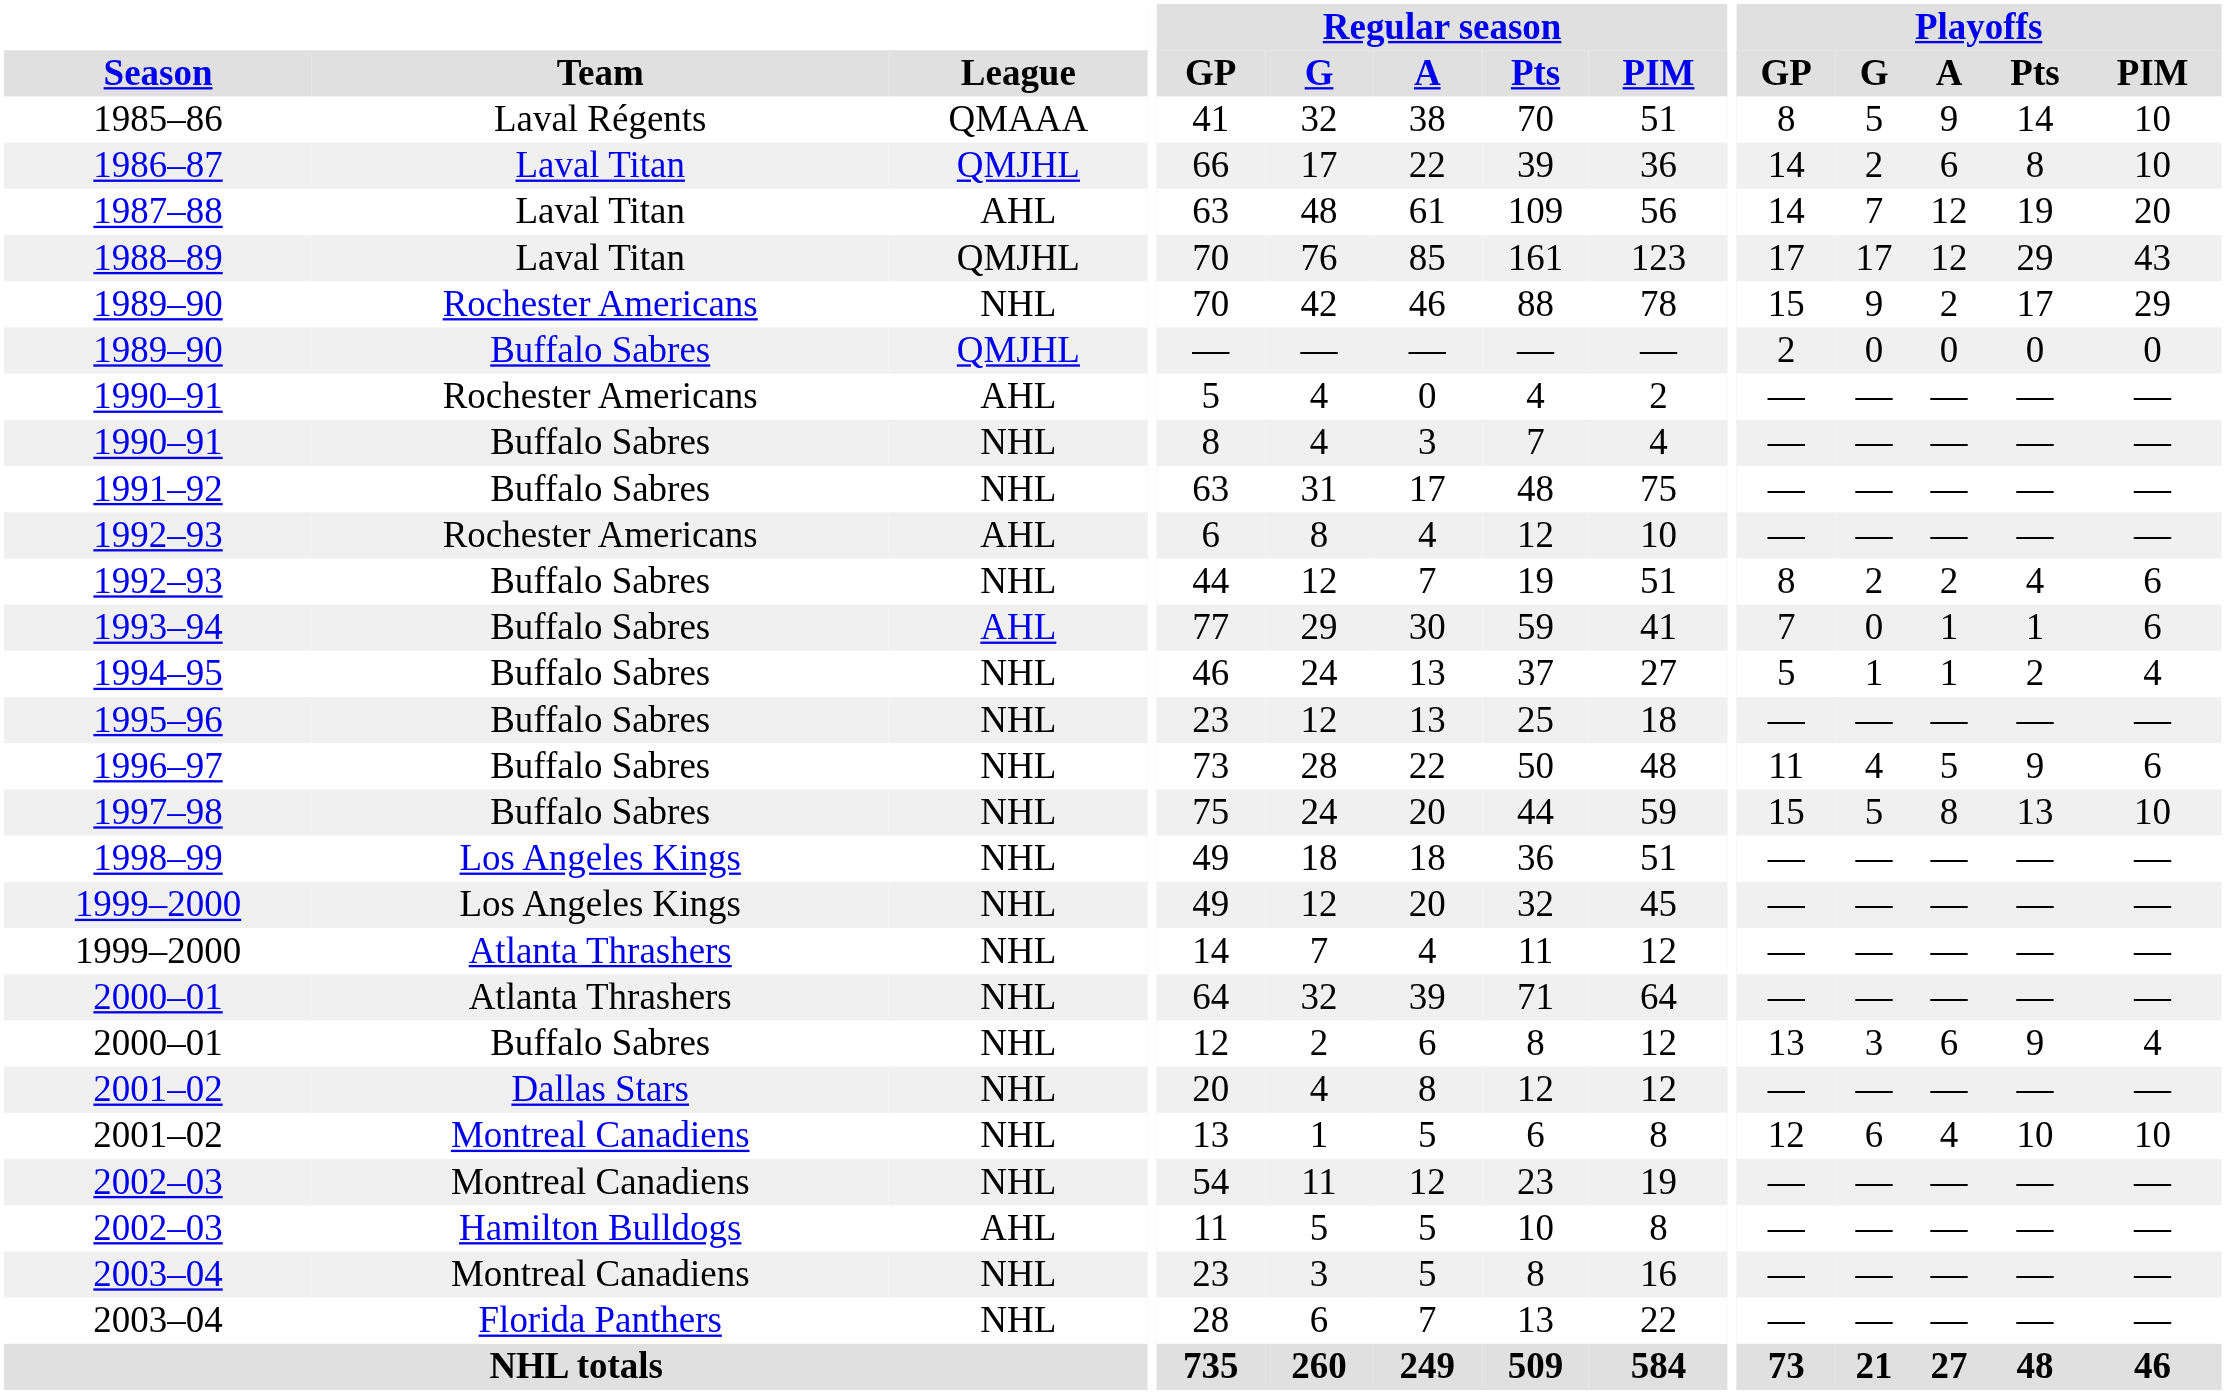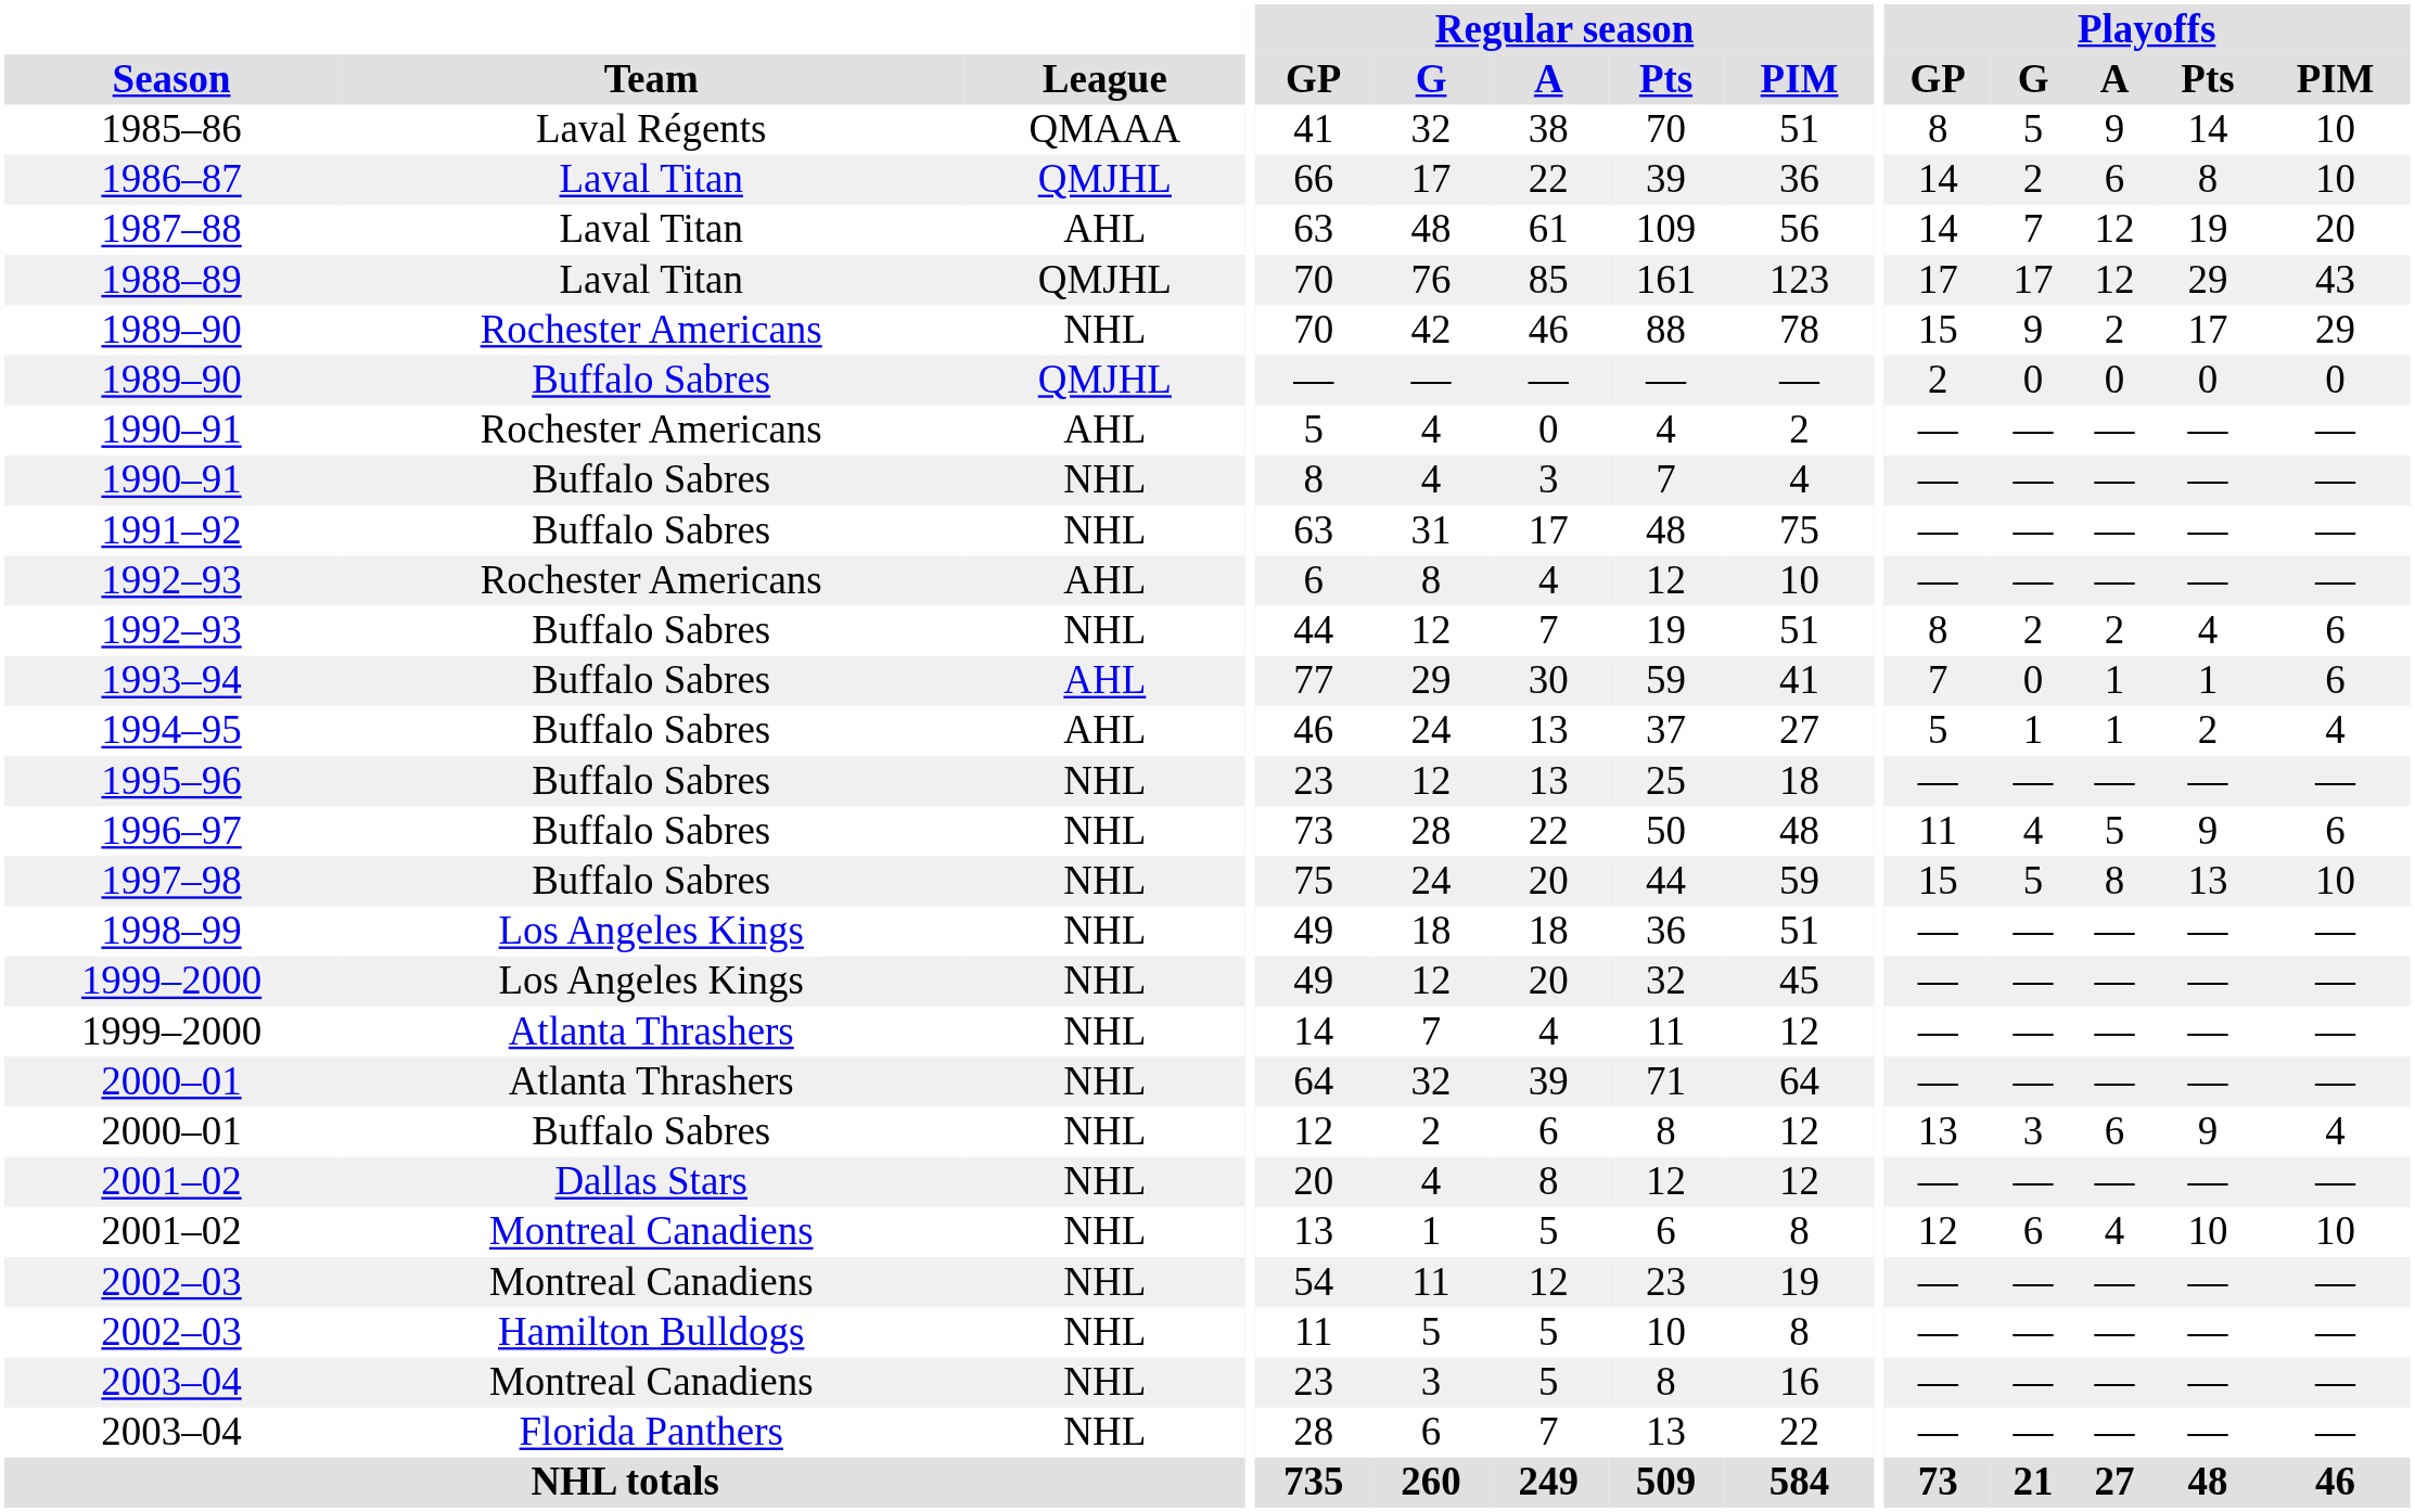 <table border="0" cellpadding="1" cellspacing="0" style="text-align:center; width:60em">
 <tr bgcolor="#e0e0e0">
 <th colspan="3" bgcolor="#ffffff"></th>
 <th rowspan="99" bgcolor="#ffffff"></th>
 <th colspan="5"><a href='#'>Regular season</a></th>
 <th rowspan="99" bgcolor="#ffffff"></th>
 <th colspan="5"><a href='#'>Playoffs</a></th>
 </tr>
 <tr bgcolor="#e0e0e0">
 <th><a href='#'>Season</a></th>
 <th>Team</th>
 <th>League</th>
 <th>GP</th>
 <th><a href='#'>G</a></th>
 <th><a href='#'>A</a></th>
 <th><a href='#'>Pts</a></th>
 <th><a href='#'>PIM</a></th>
 <th>GP</th>
 <th>G</th>
 <th>A</th>
 <th>Pts</th>
 <th>PIM</th>
 </tr>
 <tr>
 <td>1985–86</td>
 <td>Laval Régents</td>
 <td>QMAAA</td>
 <td>41</td>
 <td>32</td>
 <td>38</td>
 <td>70</td>
 <td>51</td>
 <td>8</td>
 <td>5</td>
 <td>9</td>
 <td>14</td>
 <td>10</td>
 </tr>
 <tr bgcolor="#f0f0f0">
 <td><a href='#'>1986–87</a></td>
 <td><a href='#'>Laval Titan</a></td>
 <td><a href='#'>QMJHL</a></td>
 <td>66</td>
 <td>17</td>
 <td>22</td>
 <td>39</td>
 <td>36</td>
 <td>14</td>
 <td>2</td>
 <td>6</td>
 <td>8</td>
 <td>10</td>
 </tr>
 <tr>
 <td><a href='#'>1987–88</a></td>
 <td>Laval Titan</td>
 <td>AHL</td>
 <td>63</td>
 <td>48</td>
 <td>61</td>
 <td>109</td>
 <td>56</td>
 <td>14</td>
 <td>7</td>
 <td>12</td>
 <td>19</td>
 <td>20</td>
 </tr>
 <tr bgcolor="#f0f0f0">
 <td><a href='#'>1988–89</a></td>
 <td>Laval Titan</td>
 <td>QMJHL</td>
 <td>70</td>
 <td>76</td>
 <td>85</td>
 <td>161</td>
 <td>123</td>
 <td>17</td>
 <td>17</td>
 <td>12</td>
 <td>29</td>
 <td>43</td>
 </tr>
 <tr>
 <td><a href='#'>1989–90</a></td>
 <td><a href='#'>Rochester Americans</a></td>
 <td>NHL</td>
 <td>70</td>
 <td>42</td>
 <td>46</td>
 <td>88</td>
 <td>78</td>
 <td>15</td>
 <td>9</td>
 <td>2</td>
 <td>17</td>
 <td>29</td>
 </tr>
 <tr bgcolor="#f0f0f0">
 <td><a href='#'>1989–90</a></td>
 <td><a href='#'>Buffalo Sabres</a></td>
 <td><a href='#'>QMJHL</a></td>
 <td>—</td>
 <td>—</td>
 <td>—</td>
 <td>—</td>
 <td>—</td>
 <td>2</td>
 <td>0</td>
 <td>0</td>
 <td>0</td>
 <td>0</td>
 </tr>
 <tr>
 <td><a href='#'>1990–91</a></td>
 <td>Rochester Americans</td>
 <td>AHL</td>
 <td>5</td>
 <td>4</td>
 <td>0</td>
 <td>4</td>
 <td>2</td>
 <td>—</td>
 <td>—</td>
 <td>—</td>
 <td>—</td>
 <td>—</td>
 </tr>
 <tr bgcolor="#f0f0f0">
 <td><a href='#'>1990–91</a></td>
 <td>Buffalo Sabres</td>
 <td>NHL</td>
 <td>8</td>
 <td>4</td>
 <td>3</td>
 <td>7</td>
 <td>4</td>
 <td>—</td>
 <td>—</td>
 <td>—</td>
 <td>—</td>
 <td>—</td>
 </tr>
 <tr>
 <td><a href='#'>1991–92</a></td>
 <td>Buffalo Sabres</td>
 <td>NHL</td>
 <td>63</td>
 <td>31</td>
 <td>17</td>
 <td>48</td>
 <td>75</td>
 <td>—</td>
 <td>—</td>
 <td>—</td>
 <td>—</td>
 <td>—</td>
 </tr>
 <tr bgcolor="#f0f0f0">
 <td><a href='#'>1992–93</a></td>
 <td>Rochester Americans</td>
 <td>AHL</td>
 <td>6</td>
 <td>8</td>
 <td>4</td>
 <td>12</td>
 <td>10</td>
 <td>—</td>
 <td>—</td>
 <td>—</td>
 <td>—</td>
 <td>—</td>
 </tr>
 <tr>
 <td><a href='#'>1992–93</a></td>
 <td>Buffalo Sabres</td>
 <td>NHL</td>
 <td>44</td>
 <td>12</td>
 <td>7</td>
 <td>19</td>
 <td>51</td>
 <td>8</td>
 <td>2</td>
 <td>2</td>
 <td>4</td>
 <td>6</td>
 </tr>
 <tr bgcolor="#f0f0f0">
 <td><a href='#'>1993–94</a></td>
 <td>Buffalo Sabres</td>
 <td><a href='#'>AHL</a></td>
 <td>77</td>
 <td>29</td>
 <td>30</td>
 <td>59</td>
 <td>41</td>
 <td>7</td>
 <td>0</td>
 <td>1</td>
 <td>1</td>
 <td>6</td>
 </tr>
 <tr>
 <td><a href='#'>1994–95</a></td>
 <td>Buffalo Sabres</td>
-<td>NHL</td>
+<td>AHL</td>
 <td>46</td>
 <td>24</td>
 <td>13</td>
 <td>37</td>
 <td>27</td>
 <td>5</td>
 <td>1</td>
 <td>1</td>
 <td>2</td>
 <td>4</td>
 </tr>
 <tr bgcolor="#f0f0f0">
 <td><a href='#'>1995–96</a></td>
 <td>Buffalo Sabres</td>
 <td>NHL</td>
 <td>23</td>
 <td>12</td>
 <td>13</td>
 <td>25</td>
 <td>18</td>
 <td>—</td>
 <td>—</td>
 <td>—</td>
 <td>—</td>
 <td>—</td>
 </tr>
 <tr>
 <td><a href='#'>1996–97</a></td>
 <td>Buffalo Sabres</td>
 <td>NHL</td>
 <td>73</td>
 <td>28</td>
 <td>22</td>
 <td>50</td>
 <td>48</td>
 <td>11</td>
 <td>4</td>
 <td>5</td>
 <td>9</td>
 <td>6</td>
 </tr>
 <tr bgcolor="#f0f0f0">
 <td><a href='#'>1997–98</a></td>
 <td>Buffalo Sabres</td>
 <td>NHL</td>
 <td>75</td>
 <td>24</td>
 <td>20</td>
 <td>44</td>
 <td>59</td>
 <td>15</td>
 <td>5</td>
 <td>8</td>
 <td>13</td>
 <td>10</td>
 </tr>
 <tr>
 <td><a href='#'>1998–99</a></td>
 <td><a href='#'>Los Angeles Kings</a></td>
 <td>NHL</td>
 <td>49</td>
 <td>18</td>
 <td>18</td>
 <td>36</td>
 <td>51</td>
 <td>—</td>
 <td>—</td>
 <td>—</td>
 <td>—</td>
 <td>—</td>
 </tr>
 <tr bgcolor="#f0f0f0">
 <td><a href='#'>1999–2000</a></td>
 <td>Los Angeles Kings</td>
 <td>NHL</td>
 <td>49</td>
 <td>12</td>
 <td>20</td>
 <td>32</td>
 <td>45</td>
 <td>—</td>
 <td>—</td>
 <td>—</td>
 <td>—</td>
 <td>—</td>
 </tr>
 <tr>
 <td>1999–2000</td>
 <td><a href='#'>Atlanta Thrashers</a></td>
 <td>NHL</td>
 <td>14</td>
 <td>7</td>
 <td>4</td>
 <td>11</td>
 <td>12</td>
 <td>—</td>
 <td>—</td>
 <td>—</td>
 <td>—</td>
 <td>—</td>
 </tr>
 <tr bgcolor="#f0f0f0">
 <td><a href='#'>2000–01</a></td>
 <td>Atlanta Thrashers</td>
 <td>NHL</td>
 <td>64</td>
 <td>32</td>
 <td>39</td>
 <td>71</td>
 <td>64</td>
 <td>—</td>
 <td>—</td>
 <td>—</td>
 <td>—</td>
 <td>—</td>
 </tr>
 <tr>
 <td>2000–01</td>
 <td>Buffalo Sabres</td>
 <td>NHL</td>
 <td>12</td>
 <td>2</td>
 <td>6</td>
 <td>8</td>
 <td>12</td>
 <td>13</td>
 <td>3</td>
 <td>6</td>
 <td>9</td>
 <td>4</td>
 </tr>
 <tr bgcolor="#f0f0f0">
 <td><a href='#'>2001–02</a></td>
 <td><a href='#'>Dallas Stars</a></td>
 <td>NHL</td>
 <td>20</td>
 <td>4</td>
 <td>8</td>
 <td>12</td>
 <td>12</td>
 <td>—</td>
 <td>—</td>
 <td>—</td>
 <td>—</td>
 <td>—</td>
 </tr>
 <tr>
 <td>2001–02</td>
 <td><a href='#'>Montreal Canadiens</a></td>
 <td>NHL</td>
 <td>13</td>
 <td>1</td>
 <td>5</td>
 <td>6</td>
 <td>8</td>
 <td>12</td>
 <td>6</td>
 <td>4</td>
 <td>10</td>
 <td>10</td>
 </tr>
 <tr bgcolor="#f0f0f0">
 <td><a href='#'>2002–03</a></td>
 <td>Montreal Canadiens</td>
 <td>NHL</td>
 <td>54</td>
 <td>11</td>
 <td>12</td>
 <td>23</td>
 <td>19</td>
 <td>—</td>
 <td>—</td>
 <td>—</td>
 <td>—</td>
 <td>—</td>
 </tr>
 <tr>
 <td><a href='#'>2002–03</a></td>
 <td><a href='#'>Hamilton Bulldogs</a></td>
-<td>AHL</td>
+<td>NHL</td>
 <td>11</td>
 <td>5</td>
 <td>5</td>
 <td>10</td>
 <td>8</td>
 <td>—</td>
 <td>—</td>
 <td>—</td>
 <td>—</td>
 <td>—</td>
 </tr>
 <tr bgcolor="#f0f0f0">
 <td><a href='#'>2003–04</a></td>
 <td>Montreal Canadiens</td>
 <td>NHL</td>
 <td>23</td>
 <td>3</td>
 <td>5</td>
 <td>8</td>
 <td>16</td>
 <td>—</td>
 <td>—</td>
 <td>—</td>
 <td>—</td>
 <td>—</td>
 </tr>
 <tr>
 <td>2003–04</td>
 <td><a href='#'>Florida Panthers</a></td>
 <td>NHL</td>
 <td>28</td>
 <td>6</td>
 <td>7</td>
 <td>13</td>
 <td>22</td>
 <td>—</td>
 <td>—</td>
 <td>—</td>
 <td>—</td>
 <td>—</td>
 </tr>
 <tr bgcolor="#e0e0e0">
 <th colspan="3">NHL totals</th>
 <th>735</th>
 <th>260</th>
 <th>249</th>
 <th>509</th>
 <th>584</th>
 <th>73</th>
 <th>21</th>
 <th>27</th>
 <th>48</th>
 <th>46</th>
 </tr>
 </table>
